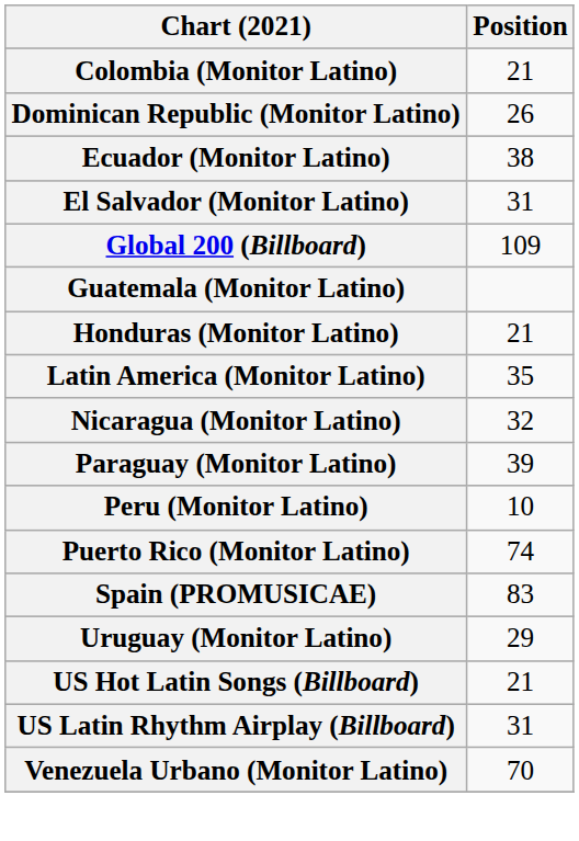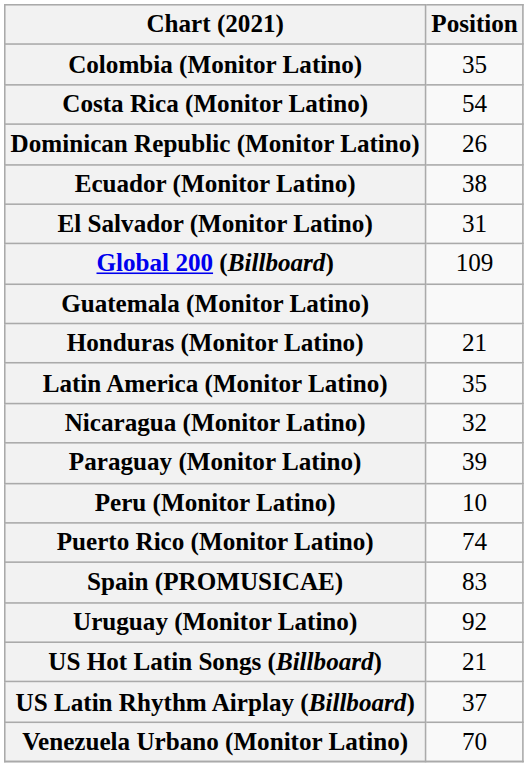 <table class="wikitable sortable plainrowheaders" style="text-align:center">
 <tr>
 <th scope="col">Chart (2021)</th>
 <th scope="col">Position</th>
 </tr>
 <tr>
 <th scope="row">Colombia (Monitor Latino)</th>
-<td>21</td>
+<td>35</td>
+</tr>
+<tr>
+<th scope="row">Costa Rica (Monitor Latino)</th>
+<td>54</td>
 </tr>
 <tr>
 <th scope="row">Dominican Republic (Monitor Latino)</th>
 <td>26</td>
 </tr>
 <tr>
 <th scope="row">Ecuador (Monitor Latino)</th>
 <td>38</td>
 </tr>
 <tr>
 <th scope="row">El Salvador (Monitor Latino)</th>
 <td>31</td>
 </tr>
 <tr>
 <th scope="row"><a href='#'>Global 200</a> (<em>Billboard</em>)</th>
 <td>109</td>
 </tr>
 <tr>
 <th scope="row">Guatemala (Monitor Latino)</th>
 <td></td>
 </tr>
 <tr>
 <th scope="row">Honduras (Monitor Latino)</th>
 <td>21</td>
 </tr>
 <tr>
 <th scope="row">Latin America (Monitor Latino)</th>
 <td>35</td>
 </tr>
 <tr>
 <th scope="row">Nicaragua (Monitor Latino)</th>
 <td>32</td>
 </tr>
 <tr>
 <th scope="row">Paraguay (Monitor Latino)</th>
 <td>39</td>
 </tr>
 <tr>
 <th scope="row">Peru (Monitor Latino)</th>
 <td>10</td>
 </tr>
 <tr>
 <th scope="row">Puerto Rico (Monitor Latino)</th>
 <td>74</td>
 </tr>
 <tr>
 <th scope="row">Spain (PROMUSICAE)</th>
 <td>83</td>
 </tr>
 <tr>
 <th scope="row">Uruguay (Monitor Latino)</th>
-<td>29</td>
+<td>92</td>
 </tr>
 <tr>
 <th scope="row">US Hot Latin Songs (<em>Billboard</em>)</th>
 <td>21</td>
 </tr>
 <tr>
 <th scope="row">US Latin Rhythm Airplay (<em>Billboard</em>)</th>
-<td>31</td>
+<td>37</td>
 </tr>
 <tr>
 <th scope="row">Venezuela Urbano (Monitor Latino)</th>
 <td>70</td>
 </tr>
 <tr>
 </tr>
 </table>
